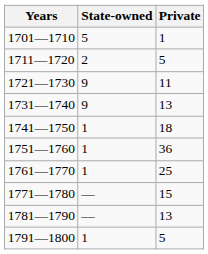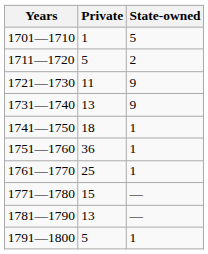 <table class="wikitable" style="float:left; margin-right:0.8em; clear:left; font-size:85%">
 <tr>
 <th>Years</th>
+<th>Private</th>
 <th>State-owned</th>
-<th>Private</th>
 </tr>
 <tr>
 <td>1701—1710</td>
+<td>1</td>
+<td>5</td>
+</tr>
+<tr>
+<td>1711—1720</td>
+<td>5</td>
+<td>2</td>
+</tr>
+<tr>
+<td>1721—1730</td>
+<td>11</td>
+<td>9</td>
+</tr>
+<tr>
+<td>1731—1740</td>
+<td>13</td>
+<td>9</td>
+</tr>
+<tr>
+<td>1741—1750</td>
+<td>18</td>
+<td>1</td>
+</tr>
+<tr>
+<td>1751—1760</td>
+<td>36</td>
+<td>1</td>
+</tr>
+<tr>
+<td>1761—1770</td>
+<td>25</td>
+<td>1</td>
+</tr>
+<tr>
+<td>1771—1780</td>
+<td>15</td>
+<td>—</td>
+</tr>
+<tr>
+<td>1781—1790</td>
+<td>13</td>
+<td>—</td>
+</tr>
+<tr>
+<td>1791—1800</td>
 <td>5</td>
 <td>1</td>
 </tr>
-<tr>
-<td>1711—1720</td>
-<td>2</td>
-<td>5</td>
-</tr>
-<tr>
-<td>1721—1730</td>
-<td>9</td>
-<td>11</td>
-</tr>
-<tr>
-<td>1731—1740</td>
-<td>9</td>
-<td>13</td>
-</tr>
-<tr>
-<td>1741—1750</td>
-<td>1</td>
-<td>18</td>
-</tr>
-<tr>
-<td>1751—1760</td>
-<td>1</td>
-<td>36</td>
-</tr>
-<tr>
-<td>1761—1770</td>
-<td>1</td>
-<td>25</td>
-</tr>
-<tr>
-<td>1771—1780</td>
-<td>—</td>
-<td>15</td>
-</tr>
-<tr>
-<td>1781—1790</td>
-<td>—</td>
-<td>13</td>
-</tr>
-<tr>
-<td>1791—1800</td>
-<td>1</td>
-<td>5</td>
-</tr>
 </table>
